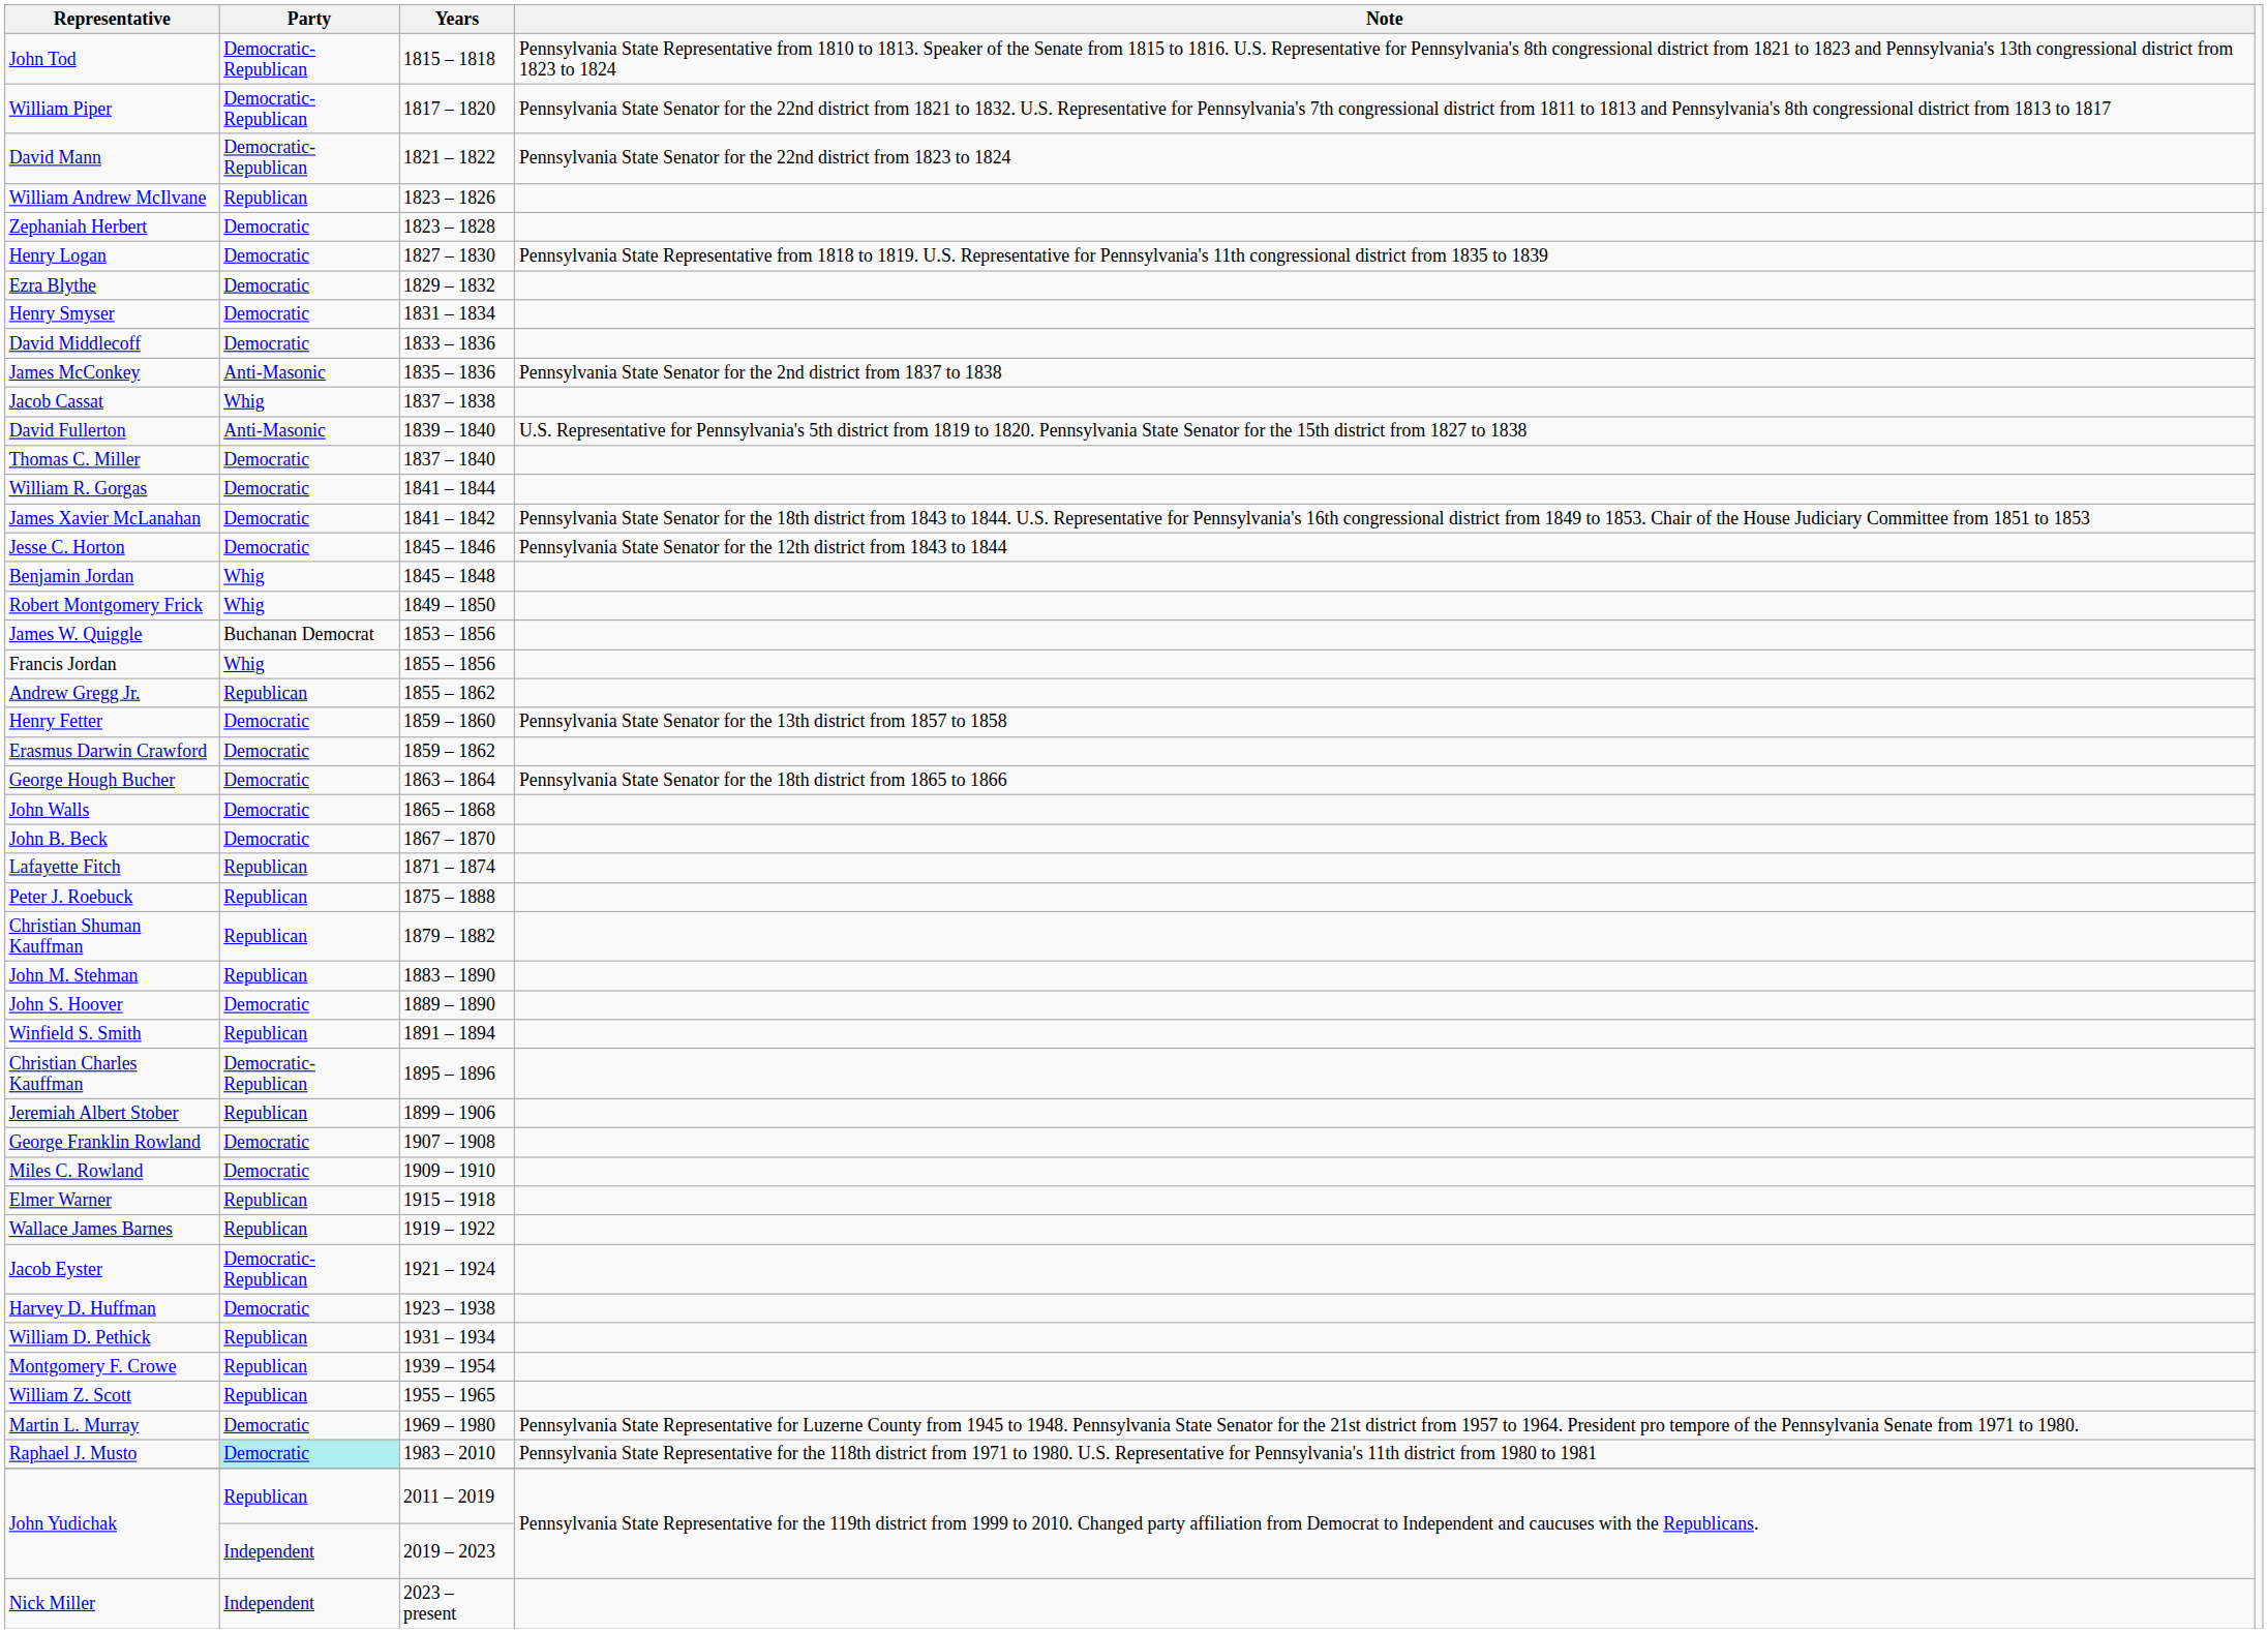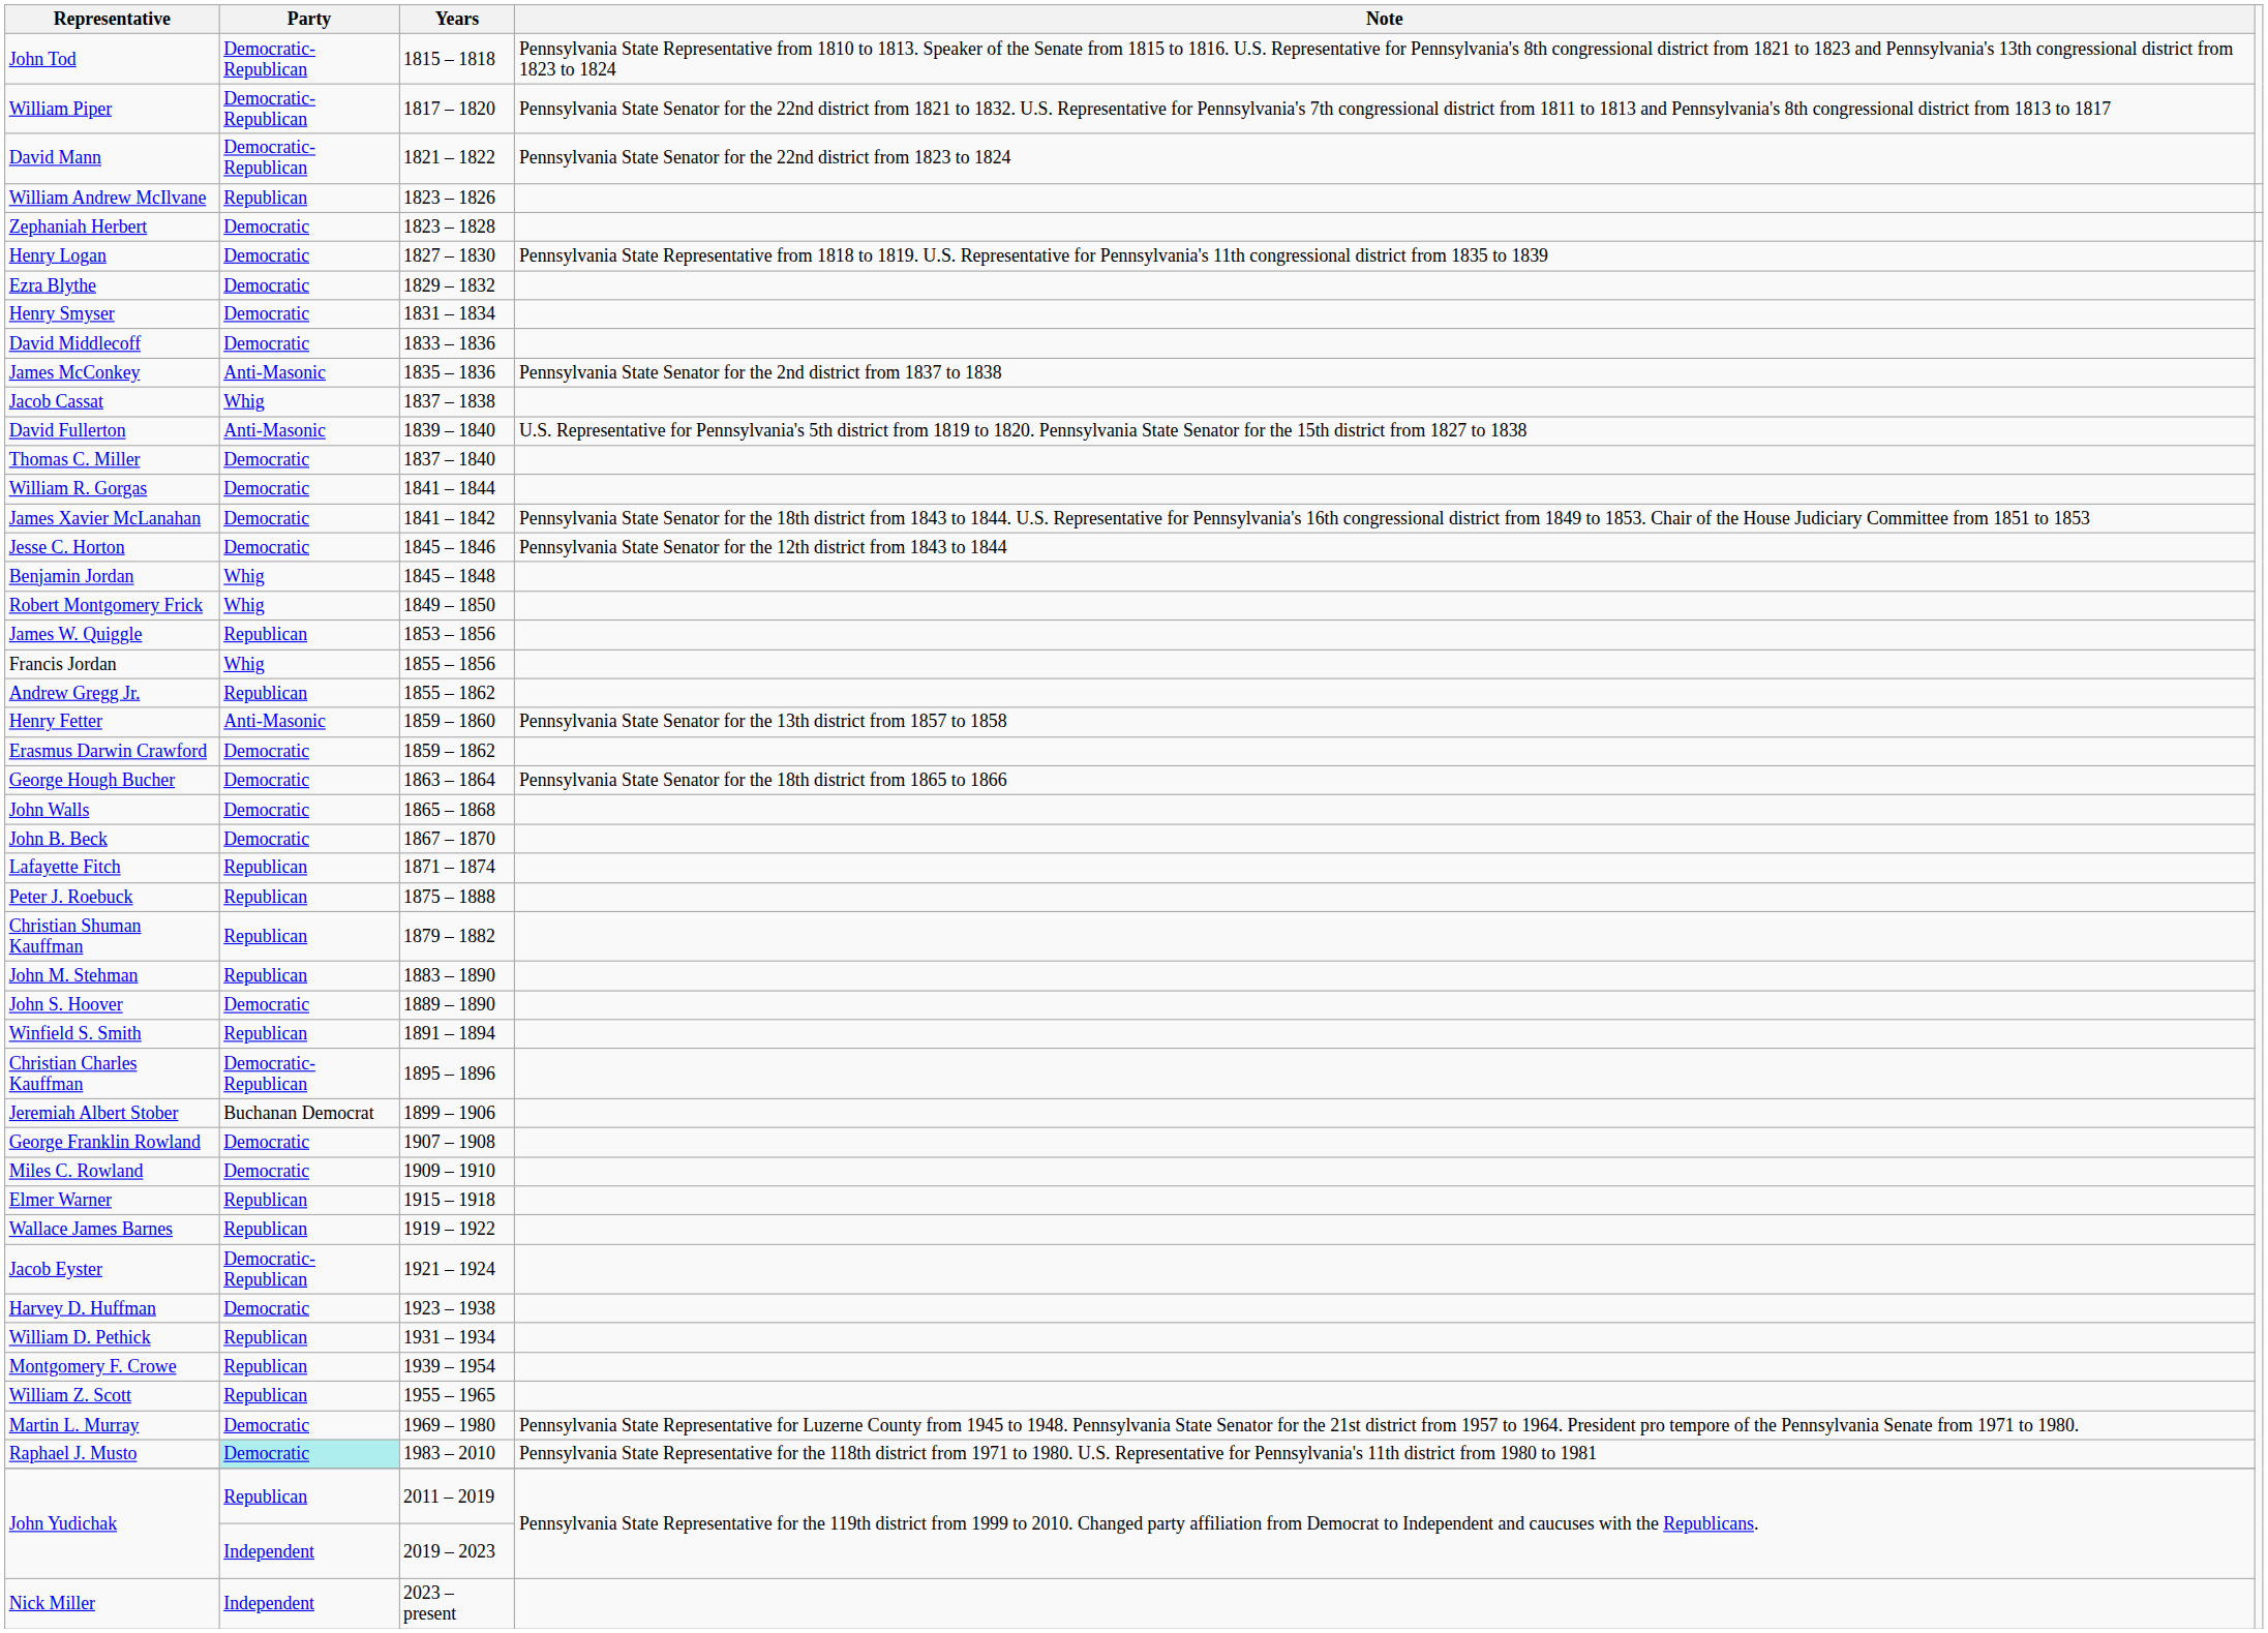 <table class=wikitable>
 <tr valign=bottom>
 <th>Representative</th>
 <th>Party</th>
 <th>Years</th>
 <th>Note</th>
 </tr>
 <tr>
 <td><a href='#'>John Tod</a></td>
 <td><a href='#'>Democratic-Republican</a></td>
 <td>1815 – 1818</td>
 <td>Pennsylvania State Representative from 1810 to 1813.  Speaker of the Senate from 1815 to 1816.  U.S. Representative for Pennsylvania's 8th congressional district from 1821 to 1823 and Pennsylvania's 13th congressional district from 1823 to 1824</td>
 </tr>
 <tr>
 <td><a href='#'>William Piper</a></td>
 <td><a href='#'>Democratic-Republican</a></td>
 <td>1817 – 1820</td>
 <td>Pennsylvania State Senator for the 22nd district from 1821 to 1832.  U.S. Representative for Pennsylvania's 7th congressional district from 1811 to 1813 and Pennsylvania's 8th congressional district from 1813 to 1817</td>
 </tr>
 <tr>
 <td><a href='#'>David Mann</a></td>
 <td><a href='#'>Democratic-Republican</a></td>
 <td>1821 – 1822</td>
 <td>Pennsylvania State Senator for the 22nd district from 1823 to 1824</td>
 </tr>
 <tr>
 <td><a href='#'>William Andrew McIlvane</a></td>
 <td><a href='#'>Republican</a></td>
 <td>1823 – 1826</td>
 <td></td>
 <td></td>
 </tr>
 <tr>
 <td><a href='#'>Zephaniah Herbert</a></td>
 <td><a href='#'>Democratic</a></td>
 <td>1823 – 1828</td>
 <td></td>
 <td></td>
 </tr>
 <tr>
 <td><a href='#'>Henry Logan</a></td>
 <td><a href='#'>Democratic</a></td>
 <td>1827 – 1830</td>
 <td>Pennsylvania State Representative from 1818 to 1819.  U.S. Representative for Pennsylvania's 11th congressional district from 1835 to 1839</td>
 </tr>
 <tr>
 <td><a href='#'>Ezra Blythe</a></td>
 <td><a href='#'>Democratic</a></td>
 <td>1829 – 1832</td>
 <td></td>
 </tr>
 <tr>
 <td><a href='#'>Henry Smyser</a></td>
 <td><a href='#'>Democratic</a></td>
 <td>1831 – 1834</td>
 <td></td>
 </tr>
 <tr>
 <td><a href='#'>David Middlecoff</a></td>
 <td><a href='#'>Democratic</a></td>
 <td>1833 – 1836</td>
 <td></td>
 </tr>
 <tr>
 <td><a href='#'>James McConkey</a></td>
 <td><a href='#'>Anti-Masonic</a></td>
 <td>1835 – 1836</td>
 <td>Pennsylvania State Senator for the 2nd district from 1837 to 1838</td>
 </tr>
 <tr>
 <td><a href='#'>Jacob Cassat</a></td>
 <td><a href='#'>Whig</a></td>
 <td>1837 – 1838</td>
 <td></td>
 </tr>
 <tr>
 <td><a href='#'>David Fullerton</a></td>
 <td><a href='#'>Anti-Masonic</a></td>
 <td>1839 – 1840</td>
 <td>U.S. Representative for Pennsylvania's 5th district from 1819 to 1820.  Pennsylvania State Senator for the 15th district from 1827 to 1838</td>
 </tr>
 <tr>
 <td><a href='#'>Thomas C. Miller</a></td>
 <td><a href='#'>Democratic</a></td>
 <td>1837 – 1840</td>
 <td></td>
 </tr>
 <tr>
 <td><a href='#'>William R. Gorgas</a></td>
 <td><a href='#'>Democratic</a></td>
 <td>1841 – 1844</td>
 <td></td>
 </tr>
 <tr>
 <td><a href='#'>James Xavier McLanahan</a></td>
 <td><a href='#'>Democratic</a></td>
 <td>1841 – 1842</td>
 <td>Pennsylvania State Senator for the 18th district from 1843 to 1844.  U.S. Representative for Pennsylvania's 16th congressional district from 1849 to 1853.  Chair of the House Judiciary Committee from 1851 to 1853</td>
 </tr>
 <tr>
 <td><a href='#'>Jesse C. Horton</a></td>
 <td><a href='#'>Democratic</a></td>
 <td>1845 – 1846</td>
 <td>Pennsylvania State Senator for the 12th district from 1843 to 1844</td>
 </tr>
 <tr>
 <td><a href='#'>Benjamin Jordan</a></td>
 <td><a href='#'>Whig</a></td>
 <td>1845 – 1848</td>
 <td></td>
 </tr>
 <tr>
 <td><a href='#'>Robert Montgomery Frick</a></td>
 <td><a href='#'>Whig</a></td>
 <td>1849 – 1850</td>
 <td></td>
 </tr>
 <tr>
 <td><a href='#'>James W. Quiggle</a></td>
-<td>Buchanan Democrat</td>
+<td><a href='#'>Republican</a></td>
 <td>1853 – 1856</td>
 <td></td>
 </tr>
 <tr>
 <td>Francis Jordan</td>
 <td><a href='#'>Whig</a></td>
 <td>1855 – 1856</td>
 <td></td>
 </tr>
 <tr>
 <td><a href='#'>Andrew Gregg Jr.</a></td>
 <td><a href='#'>Republican</a></td>
 <td>1855 – 1862</td>
 <td></td>
 </tr>
 <tr>
 <td><a href='#'>Henry Fetter</a></td>
-<td><a href='#'>Democratic</a></td>
+<td><a href='#'>Anti-Masonic</a></td>
 <td>1859 – 1860</td>
 <td>Pennsylvania State Senator for the 13th district from 1857 to 1858</td>
 </tr>
 <tr>
 <td><a href='#'>Erasmus Darwin Crawford</a></td>
 <td><a href='#'>Democratic</a></td>
 <td>1859 – 1862</td>
 <td></td>
 </tr>
 <tr>
 <td><a href='#'>George Hough Bucher</a></td>
 <td><a href='#'>Democratic</a></td>
 <td>1863 – 1864</td>
 <td>Pennsylvania State Senator for the 18th district from 1865 to 1866</td>
 </tr>
 <tr>
 <td><a href='#'>John Walls</a></td>
 <td><a href='#'>Democratic</a></td>
 <td>1865 – 1868</td>
 <td></td>
 </tr>
 <tr>
 <td><a href='#'>John B. Beck</a></td>
 <td><a href='#'>Democratic</a></td>
 <td>1867 – 1870</td>
 <td></td>
 </tr>
 <tr>
 <td><a href='#'>Lafayette Fitch</a></td>
 <td><a href='#'>Republican</a></td>
 <td>1871 – 1874</td>
 <td></td>
 </tr>
 <tr>
 <td><a href='#'>Peter J. Roebuck</a></td>
 <td><a href='#'>Republican</a></td>
 <td>1875 – 1888</td>
 <td></td>
 </tr>
 <tr>
 <td><a href='#'>Christian Shuman Kauffman</a></td>
 <td><a href='#'>Republican</a></td>
 <td>1879 – 1882</td>
 <td></td>
 </tr>
 <tr>
 <td><a href='#'>John M. Stehman</a></td>
 <td><a href='#'>Republican</a></td>
 <td>1883 – 1890</td>
 <td></td>
 </tr>
 <tr>
 <td><a href='#'>John S. Hoover</a></td>
 <td><a href='#'>Democratic</a></td>
 <td>1889 – 1890</td>
 <td></td>
 </tr>
 <tr>
 <td><a href='#'>Winfield S. Smith</a></td>
 <td><a href='#'>Republican</a></td>
 <td>1891 – 1894</td>
 <td></td>
 </tr>
 <tr>
 <td><a href='#'>Christian Charles Kauffman</a></td>
 <td><a href='#'>Democratic-Republican</a></td>
 <td>1895 – 1896</td>
 <td></td>
 </tr>
 <tr>
 <td><a href='#'>Jeremiah Albert Stober</a></td>
-<td><a href='#'>Republican</a></td>
+<td>Buchanan Democrat</td>
 <td>1899 – 1906</td>
 <td></td>
 </tr>
 <tr>
 <td><a href='#'>George Franklin Rowland</a></td>
 <td><a href='#'>Democratic</a></td>
 <td>1907 – 1908</td>
 <td></td>
 </tr>
 <tr>
 <td><a href='#'>Miles C. Rowland</a></td>
 <td><a href='#'>Democratic</a></td>
 <td>1909 – 1910</td>
 <td></td>
 </tr>
 <tr>
 <td><a href='#'>Elmer Warner</a></td>
 <td><a href='#'>Republican</a></td>
 <td>1915 – 1918</td>
 <td></td>
 </tr>
 <tr>
 <td><a href='#'>Wallace James Barnes</a></td>
 <td><a href='#'>Republican</a></td>
 <td>1919 – 1922</td>
 <td></td>
 </tr>
 <tr>
 <td><a href='#'>Jacob Eyster</a></td>
 <td><a href='#'>Democratic-Republican</a></td>
 <td>1921 – 1924</td>
 <td></td>
 </tr>
 <tr>
 <td><a href='#'>Harvey D. Huffman</a></td>
 <td><a href='#'>Democratic</a></td>
 <td>1923 – 1938</td>
 <td></td>
 </tr>
 <tr>
 <td><a href='#'>William D. Pethick</a></td>
 <td><a href='#'>Republican</a></td>
 <td>1931 – 1934</td>
 <td></td>
 </tr>
 <tr>
 <td><a href='#'>Montgomery F. Crowe</a></td>
 <td><a href='#'>Republican</a></td>
 <td>1939 – 1954</td>
 <td></td>
 </tr>
 <tr>
 <td><a href='#'>William Z. Scott</a></td>
 <td><a href='#'>Republican</a></td>
 <td>1955 – 1965</td>
 <td></td>
 </tr>
 <tr>
 <td><a href='#'>Martin L. Murray</a></td>
 <td><a href='#'>Democratic</a></td>
 <td>1969 – 1980</td>
 <td>Pennsylvania State Representative for Luzerne County from 1945 to 1948.  Pennsylvania State Senator for the 21st district from 1957 to 1964.  President pro tempore of the Pennsylvania Senate from 1971 to 1980.</td>
 </tr>
 <tr>
 <td><a href='#'>Raphael J. Musto</a></td>
 <td style="background: paleturquoise;"><a href='#'>Democratic</a></td>
 <td>1983 – 2010</td>
 <td>Pennsylvania State Representative for the 118th district from 1971 to 1980.  U.S. Representative for Pennsylvania's 11th district from 1980 to 1981</td>
 </tr>
 <tr>
 </tr>
 <tr style="height:3em">
 <td rowspan=2 align=left><a href='#'>John Yudichak</a></td>
 <td><a href='#'>Republican</a></td>
 <td nowrap>2011 – 2019</td>
 <td rowspan=2>Pennsylvania State Representative for the 119th district from 1999 to 2010. Changed party affiliation from Democrat to Independent and caucuses with the <a href='#'>Republicans</a>.</td>
 </tr>
 <tr style="height:3em">
 <td><a href='#'>Independent</a></td>
 <td nowrap>2019 – 2023</td>
 </tr>
 <tr>
 <td><a href='#'>Nick Miller</a></td>
 <td><a href='#'>Independent</a></td>
 <td>2023 – present</td>
 <td></td>
 </tr>
 </table>
